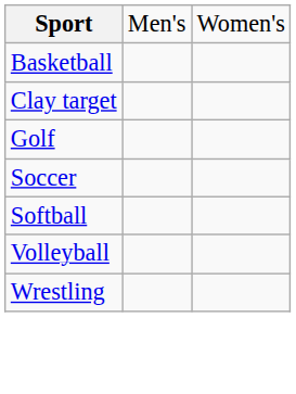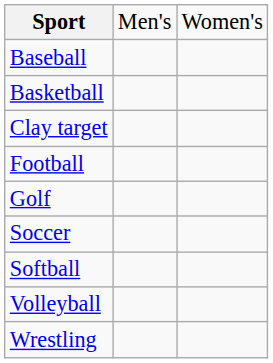 <table class="wikitable" style=>
 <tr>
 <th>Sport</th>
 <td>Men's</td>
 <td>Women's</td>
+</tr>
+<tr>
+<td><a href='#'>Baseball</a></td>
+<td></td>
+<td></td>
 </tr>
 <tr>
 <td><a href='#'>Basketball</a></td>
 <td></td>
 <td></td>
 </tr>
 <tr>
 <td><a href='#'>Clay target</a></td>
+<td></td>
+<td></td>
+</tr>
+<tr>
+<td><a href='#'>Football</a></td>
 <td></td>
 <td></td>
 </tr>
 <tr>
 <td><a href='#'>Golf</a></td>
 <td></td>
 <td></td>
 </tr>
 <tr>
 <td><a href='#'>Soccer</a></td>
 <td></td>
 <td></td>
 </tr>
 <tr>
 <td><a href='#'>Softball</a></td>
 <td></td>
 <td></td>
 </tr>
 <tr>
 <td><a href='#'>Volleyball</a></td>
 <td></td>
 <td></td>
 </tr>
 <tr>
 <td><a href='#'>Wrestling</a></td>
 <td></td>
 <td></td>
 </tr>
 </table>
